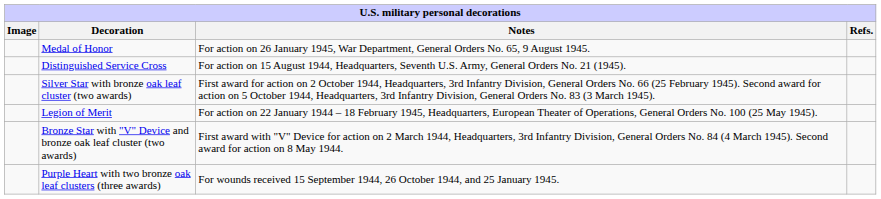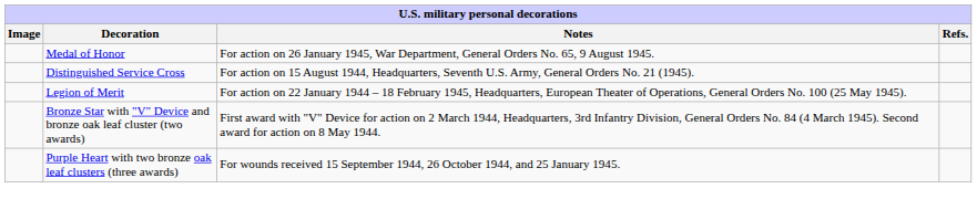 <table class="wikitable " width="100%">
 <tr>
 <th colspan="4" style="background:#ccf; text-align:center"><strong>U.S. military personal decorations</strong></th>
 </tr>
 <tr>
 <th scope="col">Image</th>
 <th scope="col" style="width:220px">Decoration</th>
 <th scope="col">Notes</th>
 <th scope="col" style="width:20px">Refs.</th>
 </tr>
 <tr>
 <td scope="row"></td>
 <td><a href='#'>Medal of Honor</a></td>
 <td>For action on 26 January 1945, War Department, General Orders No. 65, 9 August 1945.</td>
 <td></td>
 </tr>
 <tr>
 <td scope="row"></td>
 <td><a href='#'>Distinguished Service Cross</a></td>
 <td>For action on 15 August 1944, Headquarters, Seventh U.S. Army, General Orders No. 21 (1945).</td>
 <td></td>
 </tr>
 <tr>
 <td scope="row"></td>
-<td><a href='#'>Silver Star</a> with bronze <a href='#'>oak leaf cluster</a> (two awards)</td>
-<td>First award for action on 2 October 1944, Headquarters, 3rd Infantry Division, General Orders No. 66 (25 February 1945). Second award for action on 5 October 1944, Headquarters, 3rd Infantry Division, General Orders No. 83 (3 March 1945).</td>
-<td></td>
-</tr>
-<tr>
-<td scope="row"></td>
 <td><a href='#'>Legion of Merit</a></td>
 <td>For action on 22 January 1944 – 18 February 1945, Headquarters, European Theater of Operations, General Orders No. 100 (25 May 1945).</td>
 <td></td>
 </tr>
 <tr>
 <td scope="row"></td>
 <td><a href='#'>Bronze Star</a> with <a href='#'>"V" Device</a> and bronze oak leaf cluster (two awards)</td>
 <td>First award with "V" Device for action on 2 March 1944, Headquarters, 3rd Infantry Division, General Orders No. 84 (4 March 1945). Second award for action on 8 May 1944.</td>
 <td></td>
 </tr>
 <tr>
 <td scope="row"></td>
 <td><a href='#'>Purple Heart</a> with two bronze <a href='#'>oak leaf clusters</a> (three awards)</td>
 <td>For wounds received 15 September 1944, 26 October 1944, and 25 January 1945.</td>
 <td></td>
 </tr>
 </table>
